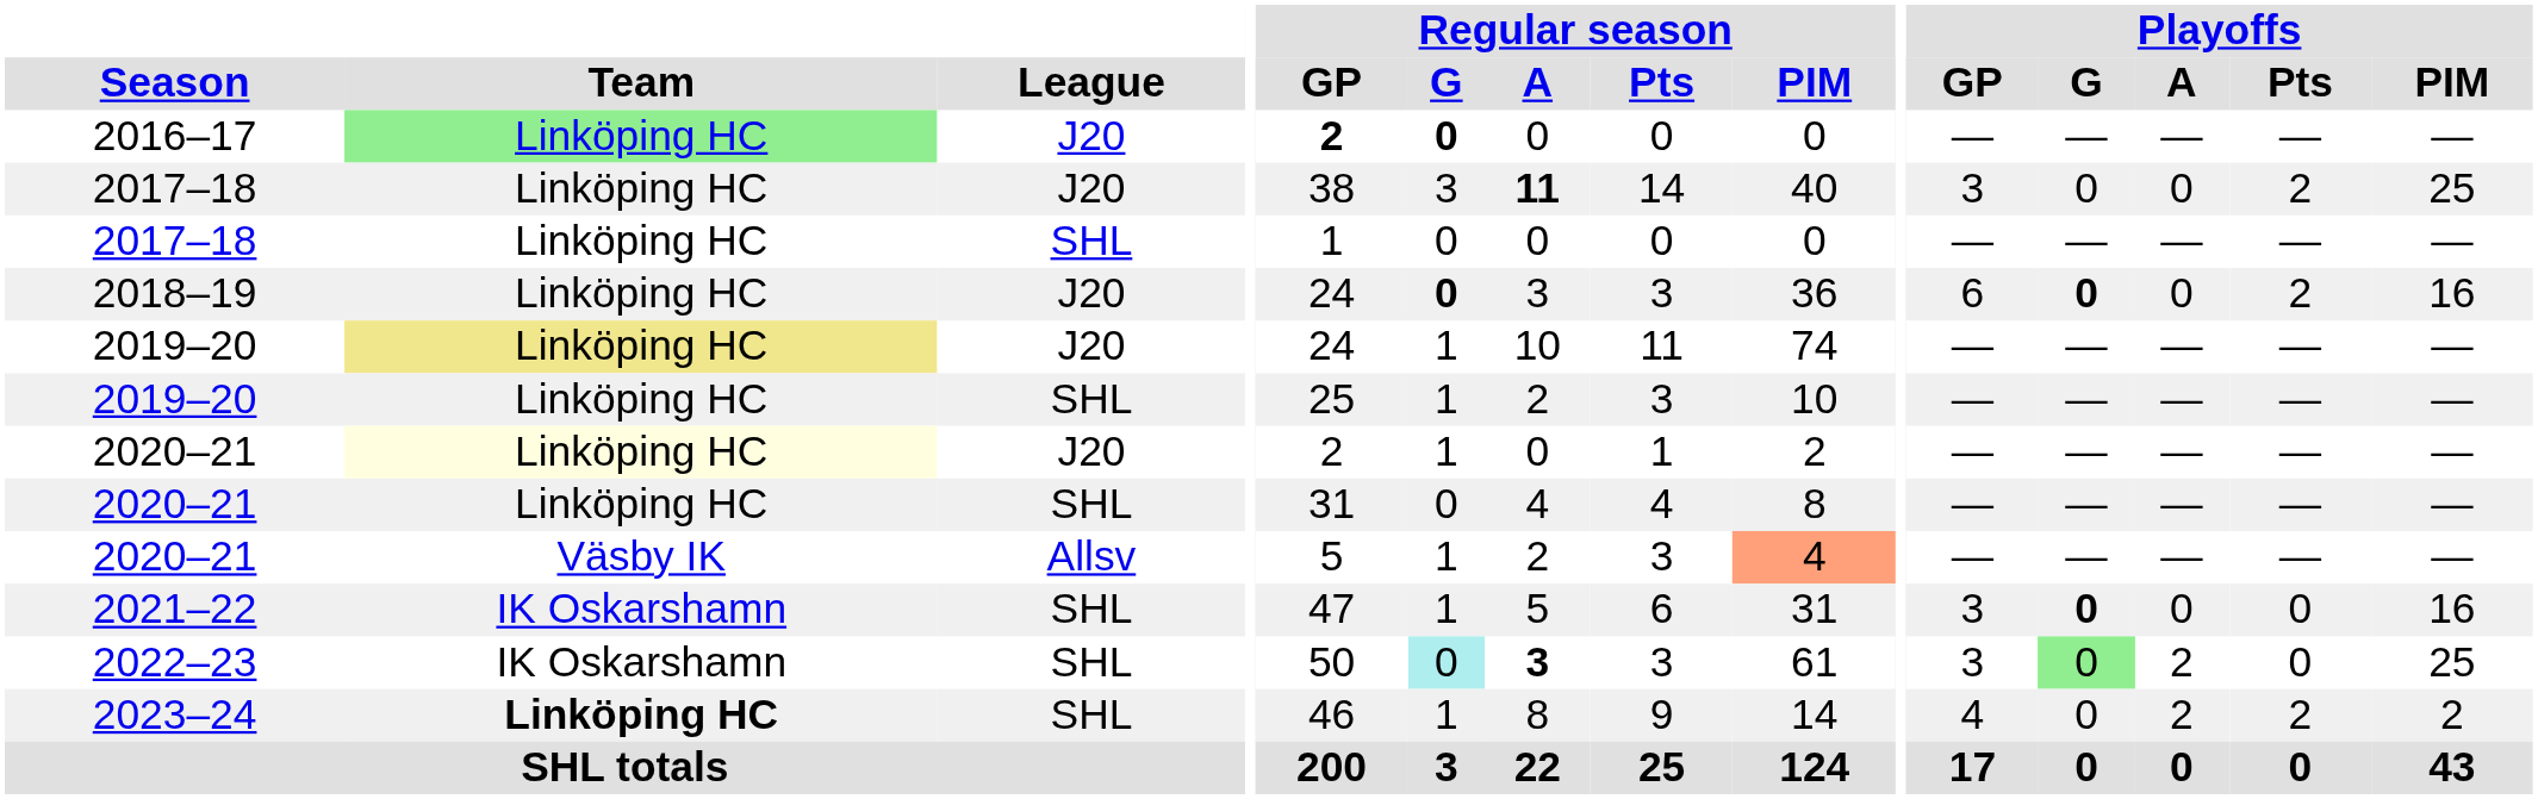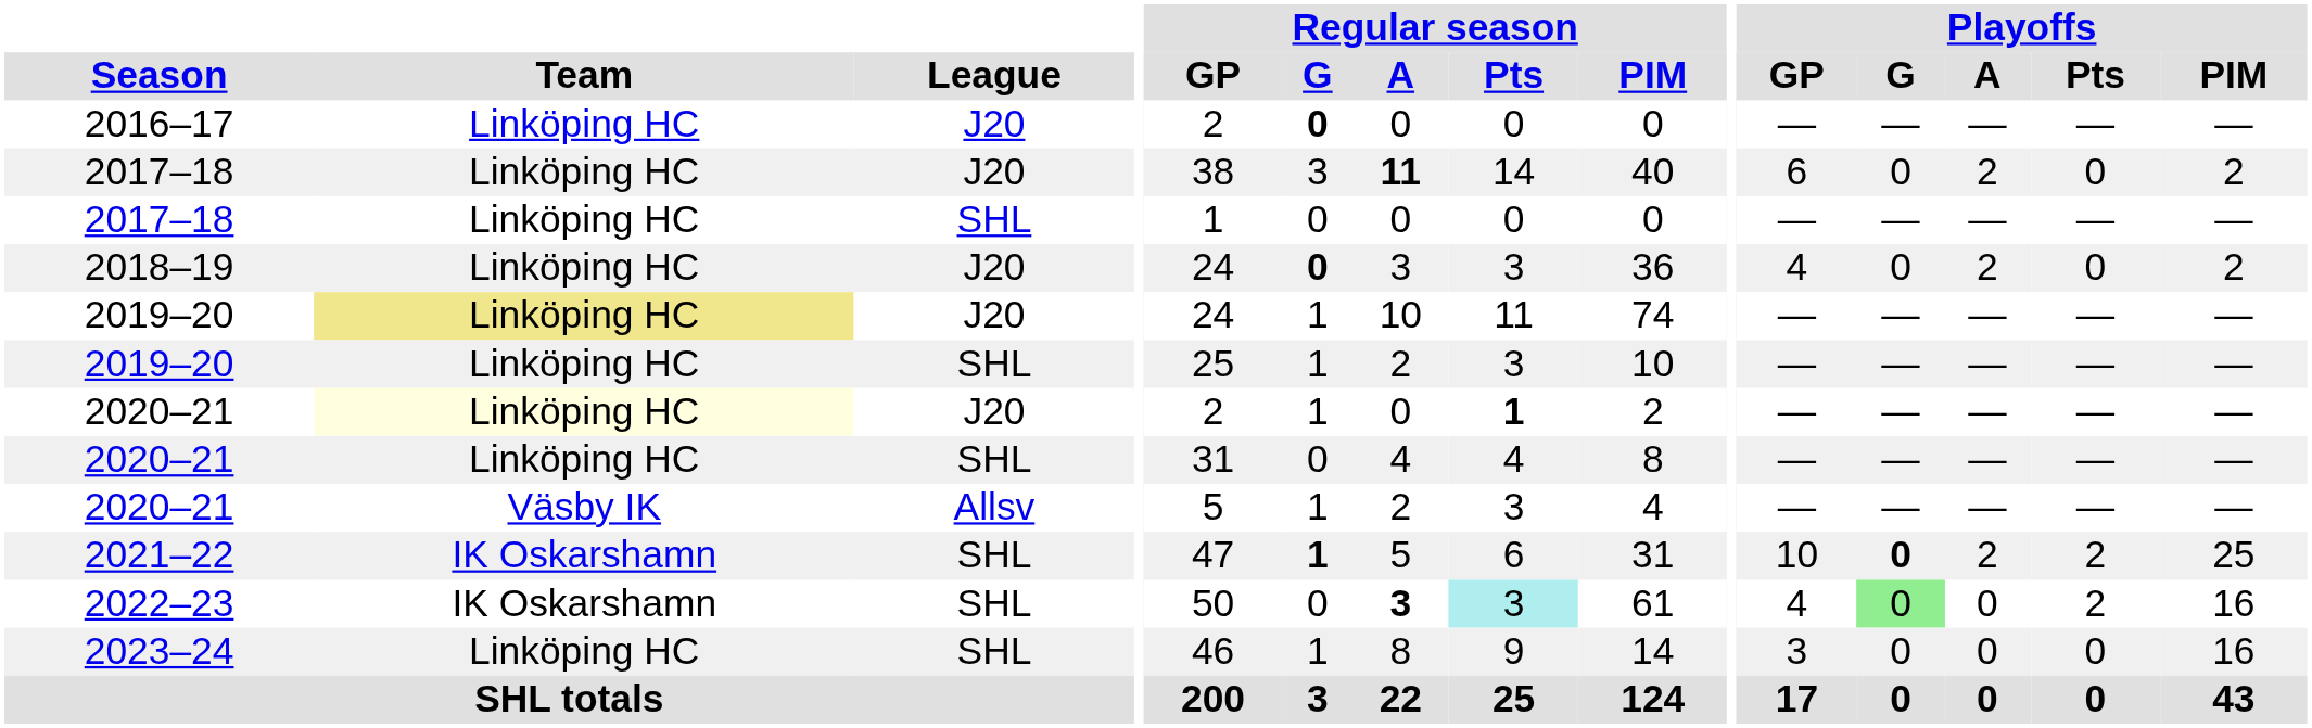 <table border="0" cellpadding="1" cellspacing="0" style="text-align:center; width:60em;">
 <tr bgcolor="#e0e0e0">
 <th colspan="3" bgcolor="#ffffff"></th>
 <th rowspan="99" bgcolor="#ffffff"></th>
 <th colspan="5"><a href='#'>Regular season</a></th>
 <th rowspan="99" bgcolor="#ffffff"></th>
 <th colspan="5"><a href='#'>Playoffs</a></th>
 </tr>
 <tr bgcolor="#e0e0e0">
 <th><a href='#'>Season</a></th>
 <th>Team</th>
 <th>League</th>
 <th>GP</th>
 <th><a href='#'>G</a></th>
 <th><a href='#'>A</a></th>
 <th><a href='#'>Pts</a></th>
 <th><a href='#'>PIM</a></th>
 <th>GP</th>
 <th>G</th>
 <th>A</th>
 <th>Pts</th>
 <th>PIM</th>
 </tr>
 <tr>
 <td>2016–17</td>
-<td style="background: lightgreen;"><a href='#'>Linköping HC</a></td>
+<td><a href='#'>Linköping HC</a></td>
 <td><a href='#'>J20</a></td>
-<td><strong>2</strong></td>
+<td>2</td>
 <td><strong>0</strong></td>
 <td>0</td>
 <td>0</td>
 <td>0</td>
 <td>—</td>
 <td>—</td>
 <td>—</td>
 <td>—</td>
 <td>—</td>
 </tr>
 <tr bgcolor="#f0f0f0">
 <td>2017–18</td>
 <td>Linköping HC</td>
 <td>J20</td>
 <td>38</td>
 <td>3</td>
 <td><strong>11</strong></td>
 <td>14</td>
 <td>40</td>
-<td>3</td>
-<td>0</td>
+<td>6</td>
 <td>0</td>
 <td>2</td>
-<td>25</td>
+<td>0</td>
+<td>2</td>
 </tr>
 <tr>
 <td><a href='#'>2017–18</a></td>
 <td>Linköping HC</td>
 <td><a href='#'>SHL</a></td>
 <td>1</td>
 <td>0</td>
 <td>0</td>
 <td>0</td>
 <td>0</td>
 <td>—</td>
 <td>—</td>
 <td>—</td>
 <td>—</td>
 <td>—</td>
 </tr>
 <tr bgcolor="#f0f0f0">
 <td>2018–19</td>
 <td>Linköping HC</td>
 <td>J20</td>
 <td>24</td>
 <td><strong>0</strong></td>
 <td>3</td>
 <td>3</td>
 <td>36</td>
-<td>6</td>
-<td><strong>0</strong></td>
+<td>4</td>
 <td>0</td>
 <td>2</td>
-<td>16</td>
+<td>0</td>
+<td>2</td>
 </tr>
 <tr>
 <td>2019–20</td>
 <td style="background: khaki;">Linköping HC</td>
 <td>J20</td>
 <td>24</td>
 <td>1</td>
 <td>10</td>
 <td>11</td>
 <td>74</td>
 <td>—</td>
 <td>—</td>
 <td>—</td>
 <td>—</td>
 <td>—</td>
 </tr>
 <tr bgcolor="#f0f0f0">
 <td><a href='#'>2019–20</a></td>
 <td>Linköping HC</td>
 <td>SHL</td>
 <td>25</td>
 <td>1</td>
 <td>2</td>
 <td>3</td>
 <td>10</td>
 <td>—</td>
 <td>—</td>
 <td>—</td>
 <td>—</td>
 <td>—</td>
 </tr>
 <tr>
 <td>2020–21</td>
 <td style="background: lightyellow;">Linköping HC</td>
 <td>J20</td>
 <td>2</td>
 <td>1</td>
 <td>0</td>
-<td>1</td>
+<td><strong>1</strong></td>
 <td>2</td>
 <td>—</td>
 <td>—</td>
 <td>—</td>
 <td>—</td>
 <td>—</td>
 </tr>
 <tr bgcolor="#f0f0f0">
 <td><a href='#'>2020–21</a></td>
 <td>Linköping HC</td>
 <td>SHL</td>
 <td>31</td>
 <td>0</td>
 <td>4</td>
 <td>4</td>
 <td>8</td>
 <td>—</td>
 <td>—</td>
 <td>—</td>
 <td>—</td>
 <td>—</td>
 </tr>
 <tr>
 <td><a href='#'>2020–21</a></td>
 <td><a href='#'>Väsby IK</a></td>
 <td><a href='#'>Allsv</a></td>
 <td>5</td>
 <td>1</td>
 <td>2</td>
 <td>3</td>
-<td style="background: lightsalmon;">4</td>
+<td>4</td>
 <td>—</td>
 <td>—</td>
 <td>—</td>
 <td>—</td>
 <td>—</td>
 </tr>
 <tr bgcolor="#f0f0f0">
 <td><a href='#'>2021–22</a></td>
 <td><a href='#'>IK Oskarshamn</a></td>
 <td>SHL</td>
 <td>47</td>
-<td>1</td>
+<td><strong>1</strong></td>
 <td>5</td>
 <td>6</td>
 <td>31</td>
-<td>3</td>
+<td>10</td>
 <td><strong>0</strong></td>
-<td>0</td>
-<td>0</td>
-<td>16</td>
+<td>2</td>
+<td>2</td>
+<td>25</td>
 </tr>
 <tr>
 <td><a href='#'>2022–23</a></td>
 <td>IK Oskarshamn</td>
 <td>SHL</td>
 <td>50</td>
-<td style="background: paleturquoise;">0</td>
+<td>0</td>
 <td><strong>3</strong></td>
-<td>3</td>
+<td style="background: paleturquoise;">3</td>
 <td>61</td>
-<td>3</td>
+<td>4</td>
 <td style="background: lightgreen;">0</td>
+<td>0</td>
 <td>2</td>
-<td>0</td>
-<td>25</td>
+<td>16</td>
 </tr>
 <tr bgcolor="#f0f0f0">
 <td><a href='#'>2023–24</a></td>
-<td><strong>Linköping HC</strong></td>
+<td>Linköping HC</td>
 <td>SHL</td>
 <td>46</td>
 <td>1</td>
 <td>8</td>
 <td>9</td>
 <td>14</td>
-<td>4</td>
+<td>3</td>
 <td>0</td>
-<td>2</td>
-<td>2</td>
-<td>2</td>
+<td>0</td>
+<td>0</td>
+<td>16</td>
 </tr>
 <tr bgcolor="#e0e0e0">
 <th colspan="3">SHL totals</th>
 <th>200</th>
 <th>3</th>
 <th>22</th>
 <th>25</th>
 <th>124</th>
 <th>17</th>
 <th>0</th>
 <th>0</th>
 <th>0</th>
 <th>43</th>
 </tr>
 </table>
